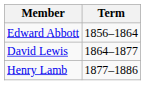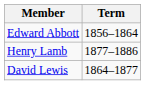 <table class="wikitable">
 <tr>
 <th>Member</th>
 <th>Term</th>
 </tr>
 <tr>
 <td><a href='#'>Edward Abbott</a></td>
 <td>1856–1864</td>
 </tr>
 <tr>
+<td><a href='#'>Henry Lamb</a></td>
+<td>1877–1886</td>
+</tr>
+<tr>
 <td><a href='#'>David Lewis</a></td>
 <td>1864–1877</td>
 </tr>
-<tr>
-<td><a href='#'>Henry Lamb</a></td>
-<td>1877–1886</td>
-</tr>
 </table>
